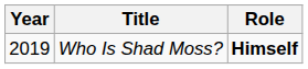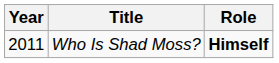 <table class="wikitable plainrowheaders sortable" style="margin-right: 0;">
 <tr>
 <th>Year</th>
 <th>Title</th>
 <th>Role</th>
 </tr>
 <tr>
-<td>2019</td>
+<td>2011</td>
 <td><em>Who Is Shad Moss?</em></td>
 <td><strong>Himself</strong></td>
 </tr>
 </table>
